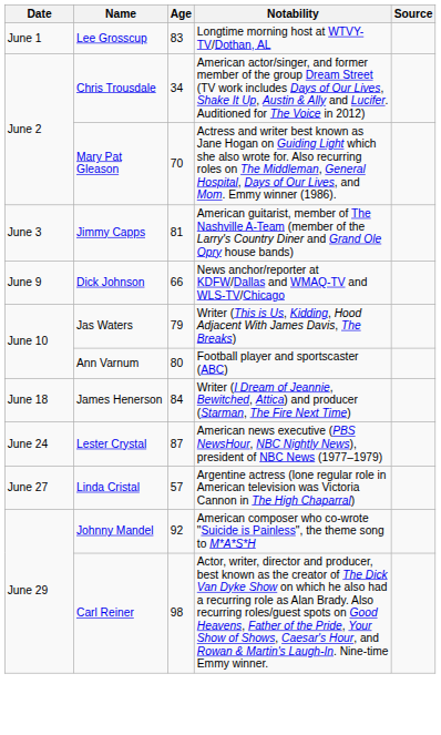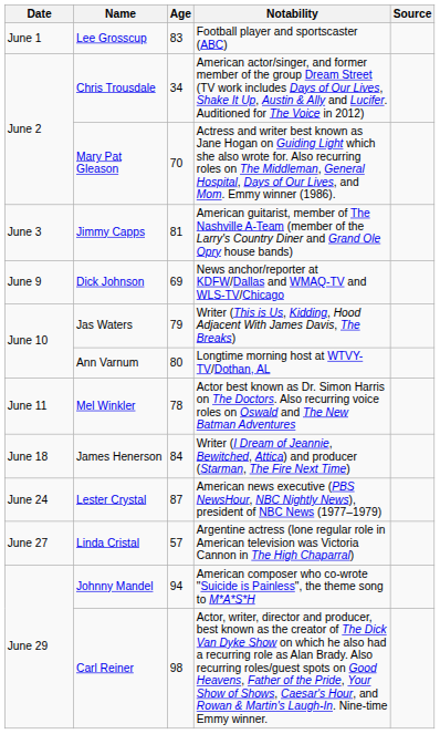 <table class="wikitable sortable">
 <tr>
 <th width=90>Date</th>
 <th width=125>Name</th>
 <th>Age</th>
 <th class="unsortable">Notability</th>
 <th class="unsortable">Source</th>
 </tr>
 <tr>
 <td>June 1</td>
 <td><a href='#'>Lee Grosscup</a></td>
 <td>83</td>
-<td>Longtime morning host at <a href='#'>WTVY-TV</a>/<a href='#'>Dothan, AL</a></td>
+<td>Football player and sportscaster (<a href='#'>ABC</a>)</td>
 <td></td>
 </tr>
 <tr>
 <td rowspan=2>June 2</td>
 <td><a href='#'>Chris Trousdale</a></td>
 <td>34</td>
 <td>American actor/singer, and former member of the group <a href='#'>Dream Street</a> (TV work includes <em><a href='#'>Days of Our Lives</a></em>, <em><a href='#'>Shake It Up</a></em>, <em><a href='#'>Austin & Ally</a></em> and <em><a href='#'>Lucifer</a></em>. Auditioned for <em><a href='#'>The Voice</a></em> in 2012)</td>
 <td></td>
 </tr>
 <tr>
 <td><a href='#'>Mary Pat Gleason</a></td>
 <td>70</td>
 <td>Actress and writer best known as Jane Hogan on <em><a href='#'>Guiding Light</a></em> which she also wrote for. Also recurring roles on <em><a href='#'>The Middleman</a></em>, <em><a href='#'>General Hospital</a></em>, <em><a href='#'>Days of Our Lives</a></em>, and <em><a href='#'>Mom</a></em>. Emmy winner (1986).</td>
 <td></td>
 </tr>
 <tr>
 <td>June 3</td>
 <td><a href='#'>Jimmy Capps</a></td>
 <td>81</td>
 <td>American guitarist, member of <a href='#'>The Nashville A-Team</a> (member of the <em>Larry's Country Diner</em> and <em><a href='#'>Grand Ole Opry</a></em> house bands)</td>
 <td></td>
 </tr>
 <tr>
 <td>June 9</td>
 <td><a href='#'>Dick Johnson</a></td>
-<td>66</td>
+<td>69</td>
 <td>News anchor/reporter at <a href='#'>KDFW</a>/<a href='#'>Dallas</a> and <a href='#'>WMAQ-TV</a> and <a href='#'>WLS-TV</a>/<a href='#'>Chicago</a></td>
 <td></td>
 </tr>
 <tr>
 <td rowspan=2>June 10</td>
 <td>Jas Waters</td>
 <td>79</td>
 <td>Writer (<em><a href='#'>This is Us</a></em>, <em><a href='#'>Kidding</a></em>, <em>Hood Adjacent With James Davis</em>, <em><a href='#'>The Breaks</a></em>)</td>
 <td></td>
 </tr>
 <tr>
 <td>Ann Varnum</td>
 <td>80</td>
-<td>Football player and sportscaster (<a href='#'>ABC</a>)</td>
+<td>Longtime morning host at <a href='#'>WTVY-TV</a>/<a href='#'>Dothan, AL</a></td>
+<td></td>
+</tr>
+<tr>
+<td>June 11</td>
+<td><a href='#'>Mel Winkler</a></td>
+<td>78</td>
+<td>Actor best known as Dr. Simon Harris on <em><a href='#'>The Doctors</a></em>. Also recurring voice roles on <em><a href='#'>Oswald</a></em> and <em><a href='#'>The New Batman Adventures</a></em></td>
 <td></td>
 </tr>
 <tr>
 <td>June 18</td>
 <td>James Henerson</td>
 <td>84</td>
 <td>Writer (<em><a href='#'>I Dream of Jeannie</a></em>, <em><a href='#'>Bewitched</a></em>, <em><a href='#'>Attica</a></em>) and producer (<em><a href='#'>Starman</a></em>, <em><a href='#'>The Fire Next Time</a></em>)</td>
 <td></td>
 </tr>
 <tr>
 <td>June 24</td>
 <td><a href='#'>Lester Crystal</a></td>
 <td>87</td>
 <td>American news executive (<em><a href='#'>PBS NewsHour</a></em>, <em><a href='#'>NBC Nightly News</a></em>), president of <a href='#'>NBC News</a> (1977–1979)</td>
 <td></td>
 </tr>
 <tr>
 <td>June 27</td>
 <td><a href='#'>Linda Cristal</a></td>
 <td>57</td>
 <td>Argentine actress (lone regular role in American television was Victoria Cannon in <em><a href='#'>The High Chaparral</a></em>)</td>
 <td></td>
 </tr>
 <tr>
 <td rowspan=2>June 29</td>
 <td><a href='#'>Johnny Mandel</a></td>
-<td>92</td>
+<td>94</td>
 <td>American composer who co-wrote "<a href='#'>Suicide is Painless</a>", the theme song to <em><a href='#'>M*A*S*H</a></em></td>
 <td></td>
 </tr>
 <tr>
 <td><a href='#'>Carl Reiner</a></td>
 <td>98</td>
 <td>Actor, writer, director and producer, best known as the creator of <em><a href='#'>The Dick Van Dyke Show</a></em> on which he also had a recurring role as Alan Brady. Also recurring roles/guest spots on <em><a href='#'>Good Heavens</a></em>, <em><a href='#'>Father of the Pride</a></em>, <em><a href='#'>Your Show of Shows</a></em>, <em><a href='#'>Caesar's Hour</a></em>, and <em><a href='#'>Rowan & Martin's Laugh-In</a></em>.  Nine-time Emmy winner.</td>
 <td></td>
 </tr>
 </table>
